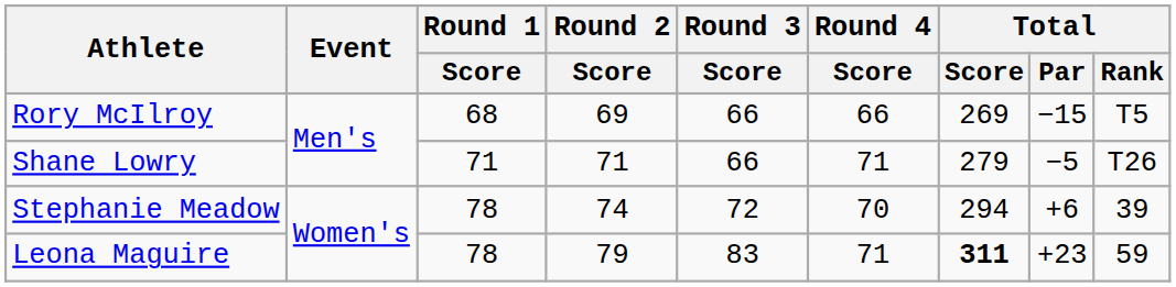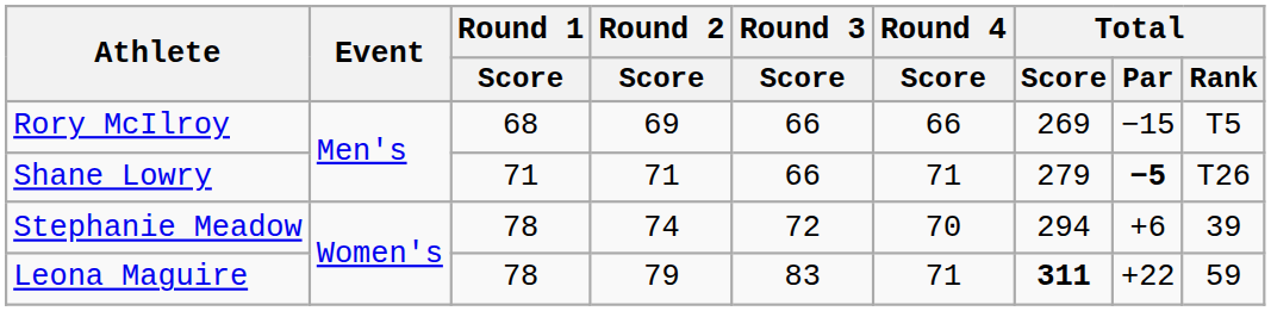 <table class=wikitable style=font-size:90%;text-align:center>
 <tr>
 <th rowspan=2>Athlete</th>
 <th rowspan=2>Event</th>
 <th>Round 1</th>
 <th>Round 2</th>
 <th>Round 3</th>
 <th>Round 4</th>
 <th colspan=3>Total</th>
 </tr>
 <tr style=font-size:95%>
 <th>Score</th>
 <th>Score</th>
 <th>Score</th>
 <th>Score</th>
 <th>Score</th>
 <th>Par</th>
 <th>Rank</th>
 </tr>
 <tr>
 <td align=left><a href='#'>Rory McIlroy</a></td>
 <td align=left rowspan=2><a href='#'>Men's</a></td>
 <td>68</td>
 <td>69</td>
 <td>66</td>
 <td>66</td>
 <td>269</td>
 <td>−15</td>
 <td>T5</td>
 </tr>
 <tr>
 <td align=left><a href='#'>Shane Lowry</a></td>
 <td>71</td>
 <td>71</td>
 <td>66</td>
 <td>71</td>
 <td>279</td>
-<td>−5</td>
+<td><strong>−5</strong></td>
 <td>T26</td>
 </tr>
 <tr>
 <td align=left><a href='#'>Stephanie Meadow</a></td>
 <td align=left rowspan=2><a href='#'>Women's</a></td>
 <td>78</td>
 <td>74</td>
 <td>72</td>
 <td>70</td>
 <td>294</td>
 <td>+6</td>
 <td>39</td>
 </tr>
 <tr>
 <td align=left><a href='#'>Leona Maguire</a></td>
 <td>78</td>
 <td>79</td>
 <td>83</td>
 <td>71</td>
 <td><strong>311</strong></td>
-<td>+23</td>
+<td>+22</td>
 <td>59</td>
 </tr>
 </table>
